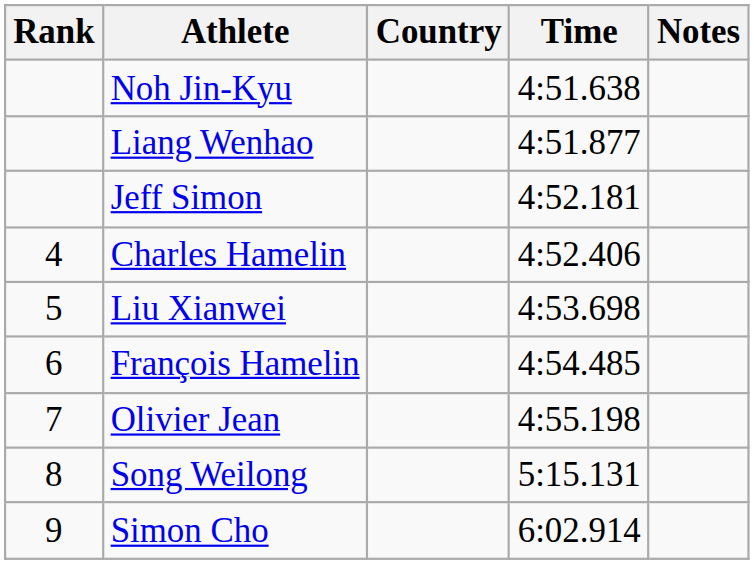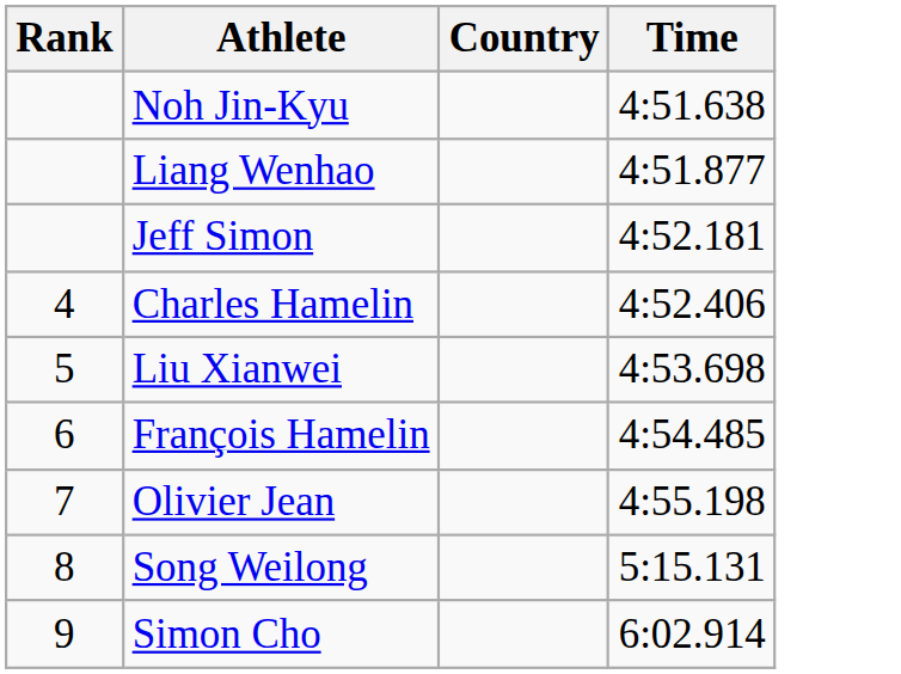 <table class="wikitable sortable" style="text-align:center">
 <tr>
 <th>Rank</th>
 <th>Athlete</th>
 <th>Country</th>
 <th>Time</th>
-<th>Notes</th>
 </tr>
 <tr>
 <td></td>
 <td align=left><a href='#'>Noh Jin-Kyu</a></td>
 <td align=left></td>
 <td>4:51.638</td>
-<td></td>
 </tr>
 <tr>
 <td></td>
 <td align=left><a href='#'>Liang Wenhao</a></td>
 <td align=left></td>
 <td>4:51.877</td>
-<td></td>
 </tr>
 <tr>
 <td></td>
 <td align=left><a href='#'>Jeff Simon</a></td>
 <td align=left></td>
 <td>4:52.181</td>
-<td></td>
 </tr>
 <tr>
 <td>4</td>
 <td align=left><a href='#'>Charles Hamelin</a></td>
 <td align=left></td>
 <td>4:52.406</td>
-<td></td>
 </tr>
 <tr>
 <td>5</td>
 <td align=left><a href='#'>Liu Xianwei</a></td>
 <td align=left></td>
 <td>4:53.698</td>
-<td></td>
 </tr>
 <tr>
 <td>6</td>
 <td align=left><a href='#'>François Hamelin</a></td>
 <td align=left></td>
 <td>4:54.485</td>
-<td></td>
 </tr>
 <tr>
 <td>7</td>
 <td align=left><a href='#'>Olivier Jean</a></td>
 <td align=left></td>
 <td>4:55.198</td>
-<td></td>
 </tr>
 <tr>
 <td>8</td>
 <td align=left><a href='#'>Song Weilong</a></td>
 <td align=left></td>
 <td>5:15.131</td>
-<td></td>
 </tr>
 <tr>
 <td>9</td>
 <td align=left><a href='#'>Simon Cho</a></td>
 <td align=left></td>
 <td>6:02.914</td>
-<td></td>
 </tr>
 </table>
